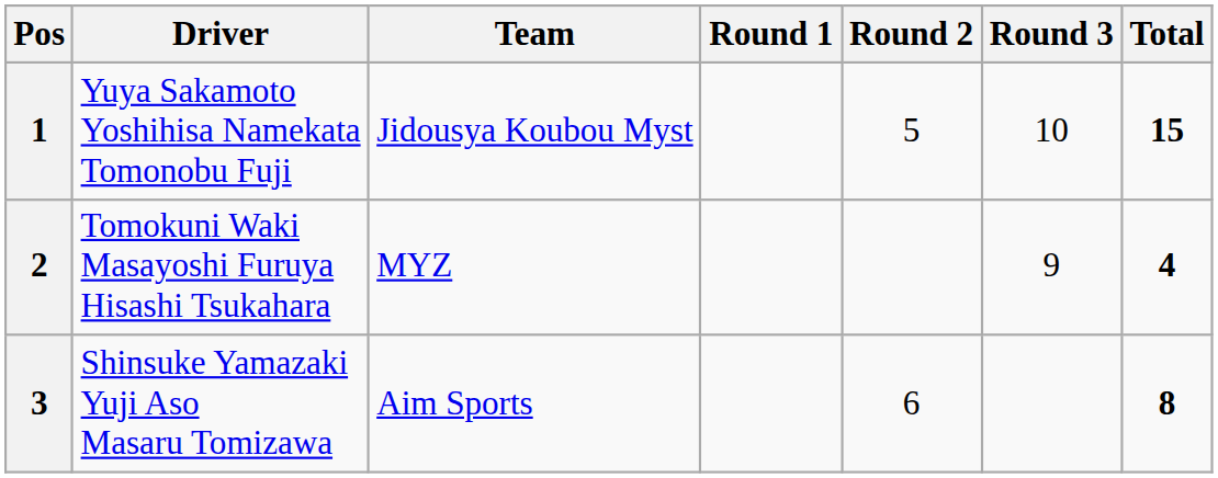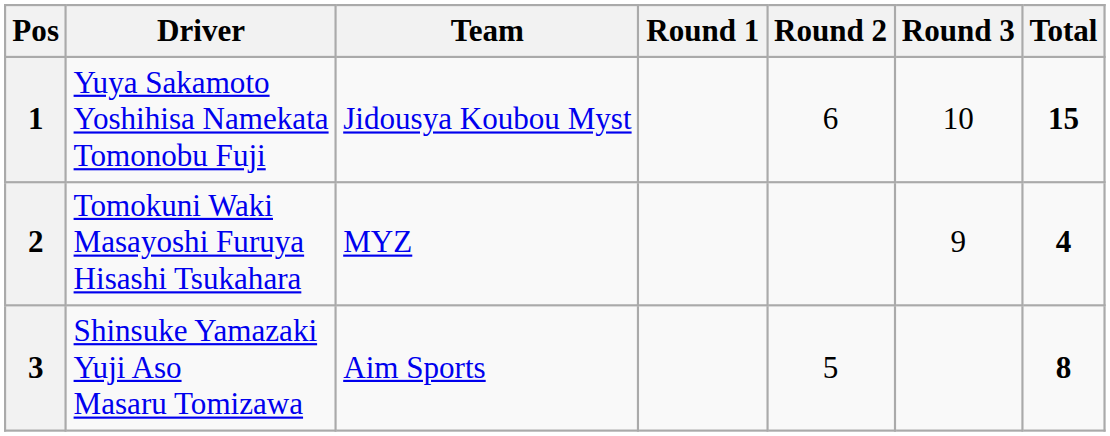 <table class="wikitable" style="font-size: 90%;">
 <tr>
 <th>Pos</th>
 <th>Driver</th>
 <th>Team</th>
 <th>Round 1</th>
 <th>Round 2</th>
 <th>Round 3</th>
 <th>Total</th>
 </tr>
 <tr>
 <th>1</th>
 <td> <a href='#'>Yuya Sakamoto</a><br> <a href='#'>Yoshihisa Namekata</a><br> <a href='#'>Tomonobu Fuji</a></td>
 <td><a href='#'>Jidousya Koubou Myst</a></td>
 <td></td>
-<td align="center">5</td>
+<td align="center">6</td>
 <td align="center">10</td>
 <td align="center"><strong>15</strong></td>
 </tr>
 <tr>
 <th>2</th>
 <td> <a href='#'>Tomokuni Waki</a><br> <a href='#'>Masayoshi Furuya</a><br> <a href='#'>Hisashi Tsukahara</a></td>
 <td><a href='#'>MYZ</a></td>
 <td></td>
 <td></td>
 <td align="center">9</td>
 <td align="center"><strong>4</strong></td>
 </tr>
 <tr>
 <th>3</th>
 <td> <a href='#'>Shinsuke Yamazaki</a><br> <a href='#'>Yuji Aso</a><br> <a href='#'>Masaru Tomizawa</a></td>
 <td><a href='#'>Aim Sports</a></td>
 <td></td>
-<td align="center">6</td>
+<td align="center">5</td>
 <td></td>
 <td align="center"><strong>8</strong></td>
 </tr>
 </table>
